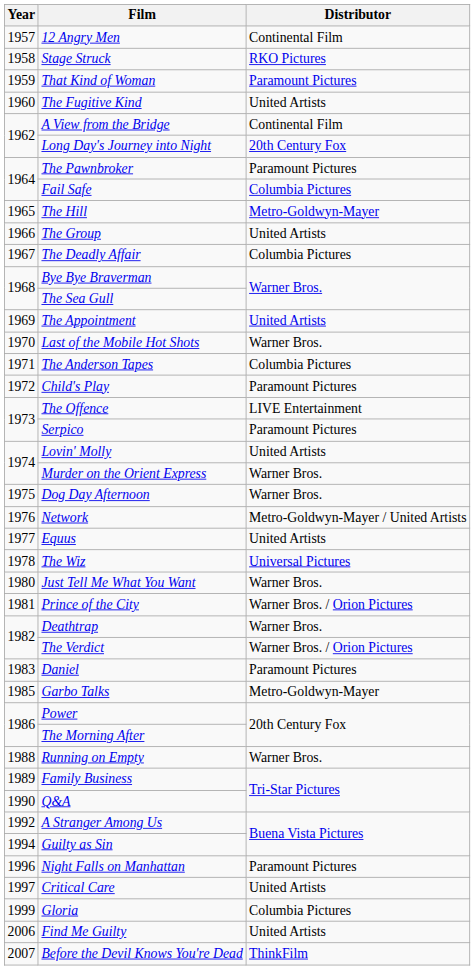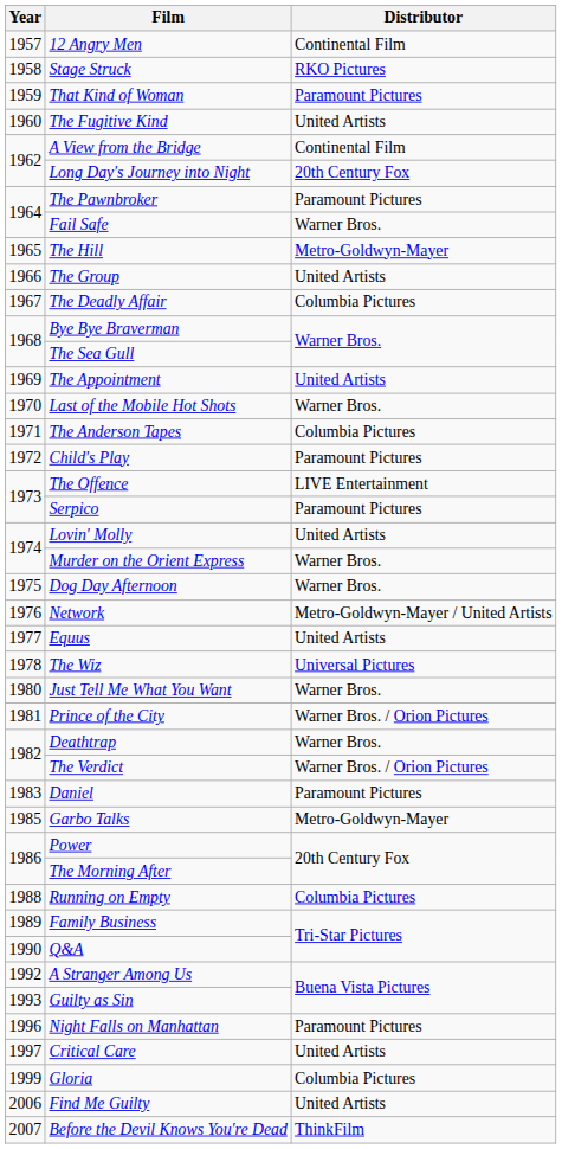 <table class="wikitable unsortable">
 <tr>
 <th>Year</th>
 <th>Film</th>
 <th>Distributor</th>
 </tr>
 <tr>
 <td>1957</td>
 <td><em><a href='#'>12 Angry Men</a></em></td>
 <td>Continental Film</td>
 </tr>
 <tr>
 <td>1958</td>
 <td><em><a href='#'>Stage Struck</a></em></td>
 <td><a href='#'>RKO Pictures</a></td>
 </tr>
 <tr>
 <td>1959</td>
 <td><em><a href='#'>That Kind of Woman</a></em></td>
 <td><a href='#'>Paramount Pictures</a></td>
 </tr>
 <tr>
 <td>1960</td>
 <td><em><a href='#'>The Fugitive Kind</a></em></td>
 <td>United Artists</td>
 </tr>
 <tr>
 <td rowspan=2>1962</td>
 <td><em><a href='#'>A View from the Bridge</a></em></td>
 <td>Continental Film</td>
 </tr>
 <tr>
 <td><em><a href='#'>Long Day's Journey into Night</a></em></td>
 <td><a href='#'>20th Century Fox</a></td>
 </tr>
 <tr>
 <td rowspan=2>1964</td>
 <td><em><a href='#'>The Pawnbroker</a></em></td>
 <td>Paramount Pictures</td>
 </tr>
 <tr>
 <td><em><a href='#'>Fail Safe</a></em></td>
-<td><a href='#'>Columbia Pictures</a></td>
+<td>Warner Bros.</td>
 </tr>
 <tr>
 <td>1965</td>
 <td><em><a href='#'>The Hill</a></em></td>
 <td><a href='#'>Metro-Goldwyn-Mayer</a></td>
 </tr>
 <tr>
 <td>1966</td>
 <td><em><a href='#'>The Group</a></em></td>
 <td>United Artists</td>
 </tr>
 <tr>
 <td>1967</td>
 <td><em><a href='#'>The Deadly Affair</a></em></td>
 <td>Columbia Pictures</td>
 </tr>
 <tr>
 <td rowspan=2>1968</td>
 <td><em><a href='#'>Bye Bye Braverman</a></em></td>
 <td rowspan=2><a href='#'>Warner Bros.</a></td>
 </tr>
 <tr>
 <td><em><a href='#'>The Sea Gull</a></em></td>
 </tr>
 <tr>
 <td>1969</td>
 <td><em><a href='#'>The Appointment</a></em></td>
 <td><a href='#'>United Artists</a></td>
 </tr>
 <tr>
 <td>1970</td>
 <td><em><a href='#'>Last of the Mobile Hot Shots</a></em></td>
 <td>Warner Bros.</td>
 </tr>
 <tr>
 <td>1971</td>
 <td><em><a href='#'>The Anderson Tapes</a></em></td>
 <td>Columbia Pictures</td>
 </tr>
 <tr>
 <td>1972</td>
 <td><em><a href='#'>Child's Play</a></em></td>
 <td>Paramount Pictures</td>
 </tr>
 <tr>
 <td rowspan=2>1973</td>
 <td><em><a href='#'>The Offence</a></em></td>
 <td>LIVE Entertainment</td>
 </tr>
 <tr>
 <td><em><a href='#'>Serpico</a></em></td>
 <td>Paramount Pictures</td>
 </tr>
 <tr>
 <td rowspan=2>1974</td>
 <td><em><a href='#'>Lovin' Molly</a></em></td>
 <td>United Artists</td>
 </tr>
 <tr>
 <td><em><a href='#'>Murder on the Orient Express</a></em></td>
 <td>Warner Bros.</td>
 </tr>
 <tr>
 <td>1975</td>
 <td><em><a href='#'>Dog Day Afternoon</a></em></td>
 <td>Warner Bros.</td>
 </tr>
 <tr>
 <td>1976</td>
 <td><em><a href='#'>Network</a></em></td>
 <td>Metro-Goldwyn-Mayer / United Artists</td>
 </tr>
 <tr>
 <td>1977</td>
 <td><em><a href='#'>Equus</a></em></td>
 <td>United Artists</td>
 </tr>
 <tr>
 <td>1978</td>
 <td><em><a href='#'>The Wiz</a></em></td>
 <td><a href='#'>Universal Pictures</a></td>
 </tr>
 <tr>
 <td>1980</td>
 <td><em><a href='#'>Just Tell Me What You Want</a></em></td>
 <td>Warner Bros.</td>
 </tr>
 <tr>
 <td>1981</td>
 <td><em><a href='#'>Prince of the City</a></em></td>
 <td>Warner Bros. / <a href='#'>Orion Pictures</a></td>
 </tr>
 <tr>
 <td rowspan=2>1982</td>
 <td><em><a href='#'>Deathtrap</a></em></td>
 <td>Warner Bros.</td>
 </tr>
 <tr>
 <td><em><a href='#'>The Verdict</a></em></td>
 <td>Warner Bros. / <a href='#'>Orion Pictures</a></td>
 </tr>
 <tr>
 <td>1983</td>
 <td><em><a href='#'>Daniel</a></em></td>
 <td>Paramount Pictures</td>
 </tr>
 <tr>
 <td>1985</td>
 <td><em><a href='#'>Garbo Talks</a></em></td>
 <td>Metro-Goldwyn-Mayer</td>
 </tr>
 <tr>
 <td rowspan=2>1986</td>
 <td><em><a href='#'>Power</a></em></td>
 <td rowspan=2>20th Century Fox</td>
 </tr>
 <tr>
 <td><em><a href='#'>The Morning After</a></em></td>
 </tr>
 <tr>
 <td>1988</td>
 <td><em><a href='#'>Running on Empty</a></em></td>
-<td>Warner Bros.</td>
+<td><a href='#'>Columbia Pictures</a></td>
 </tr>
 <tr>
 <td>1989</td>
 <td><em><a href='#'>Family Business</a></em></td>
 <td rowspan=2><a href='#'>Tri-Star Pictures</a></td>
 </tr>
 <tr>
 <td>1990</td>
 <td><em><a href='#'>Q&A</a></em></td>
 </tr>
 <tr>
 <td>1992</td>
 <td><em><a href='#'>A Stranger Among Us</a></em></td>
 <td rowspan=2><a href='#'>Buena Vista Pictures</a></td>
 </tr>
 <tr>
-<td>1994</td>
+<td>1993</td>
 <td><em><a href='#'>Guilty as Sin</a></em></td>
 </tr>
 <tr>
 <td>1996</td>
 <td><em><a href='#'>Night Falls on Manhattan</a></em></td>
 <td>Paramount Pictures</td>
 </tr>
 <tr>
 <td>1997</td>
 <td><em><a href='#'>Critical Care</a></em></td>
 <td>United Artists</td>
 </tr>
 <tr>
 <td>1999</td>
 <td><em><a href='#'>Gloria</a></em></td>
 <td>Columbia Pictures</td>
 </tr>
 <tr>
 <td>2006</td>
 <td><em><a href='#'>Find Me Guilty</a></em></td>
 <td>United Artists</td>
 </tr>
 <tr>
 <td>2007</td>
 <td><em><a href='#'>Before the Devil Knows You're Dead</a></em></td>
 <td><a href='#'>ThinkFilm</a></td>
 </tr>
 </table>
